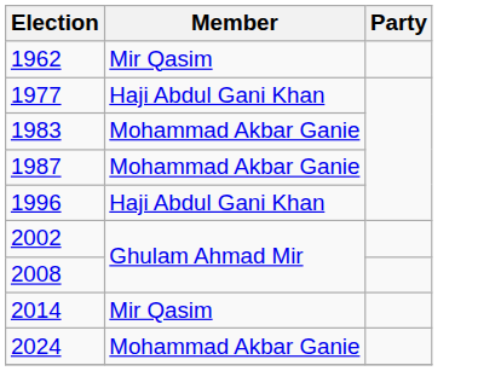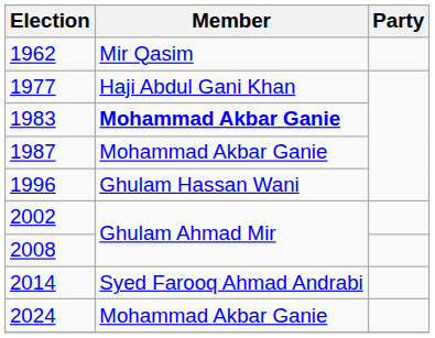 <table class="wikitable sortable">
 <tr>
 <th>Election</th>
 <th>Member</th>
 <th colspan=2>Party</th>
 </tr>
 <tr>
 <td><a href='#'>1962</a></td>
 <td><a href='#'>Mir Qasim</a></td>
 <td></td>
 </tr>
 <tr>
 <td><a href='#'>1977</a></td>
 <td><a href='#'>Haji Abdul Gani Khan</a></td>
 </tr>
 <tr>
 <td><a href='#'>1983</a></td>
-<td><a href='#'>Mohammad Akbar Ganie</a></td>
+<td><strong><a href='#'>Mohammad Akbar Ganie</a></strong></td>
 </tr>
 <tr>
 <td><a href='#'>1987</a></td>
 <td><a href='#'>Mohammad Akbar Ganie</a></td>
 </tr>
 <tr>
 <td><a href='#'>1996</a></td>
-<td><a href='#'>Haji Abdul Gani Khan</a></td>
+<td><a href='#'>Ghulam Hassan Wani</a></td>
 </tr>
 <tr>
 <td><a href='#'>2002</a></td>
 <td rowspan =2><a href='#'>Ghulam Ahmad Mir</a></td>
 <td></td>
 </tr>
 <tr>
 <td><a href='#'>2008</a></td>
 </tr>
 <tr>
 <td><a href='#'>2014</a></td>
-<td><a href='#'>Mir Qasim</a></td>
+<td><a href='#'>Syed Farooq Ahmad Andrabi</a></td>
 <td></td>
 </tr>
 <tr>
 <td><a href='#'>2024</a></td>
 <td><a href='#'>Mohammad Akbar Ganie</a></td>
 <td></td>
 </tr>
 <tr>
 </tr>
 </table>
